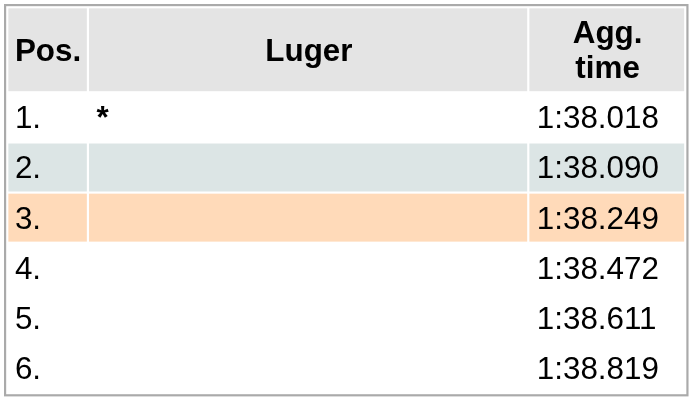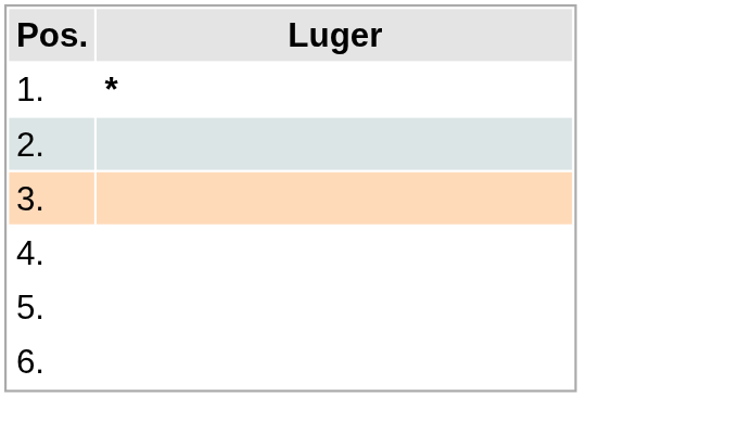 <table cellspacing="1" cellpadding="3" style="border:1px solid #aaa; font-size:90%;">
 <tr style="background:#e4e4e4;">
 <th style="width:10px;">Pos.</th>
 <th style="width:195px;">Luger</th>
-<th style="width:65px;">Agg. time</th>
 </tr>
 <tr -style="background:#f7f6a8;">
 <td>1.</td>
 <td align="left"><strong>*</strong></td>
-<td>1:38.018</td>
 </tr>
 <tr style="background:#dce5e5;">
 <td>2.</td>
 <td align="left"></td>
-<td>1:38.090</td>
 </tr>
 <tr style="background:#ffdab9;">
 <td>3.</td>
 <td align="left"></td>
-<td>1:38.249</td>
 </tr>
 <tr>
 <td>4.</td>
 <td align="left"></td>
-<td>1:38.472</td>
 </tr>
 <tr>
 <td>5.</td>
 <td align="left"></td>
-<td>1:38.611</td>
 </tr>
 <tr>
 <td>6.</td>
 <td align="left"></td>
-<td>1:38.819</td>
 </tr>
 </table>
